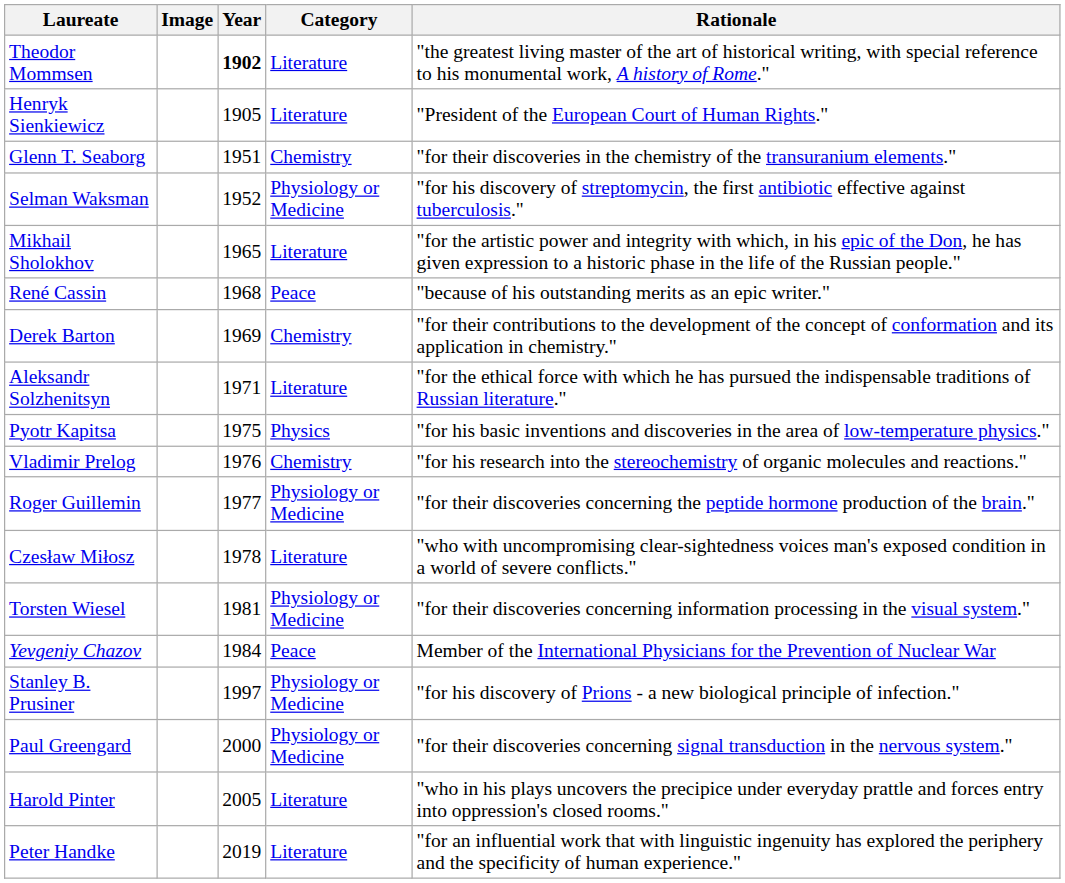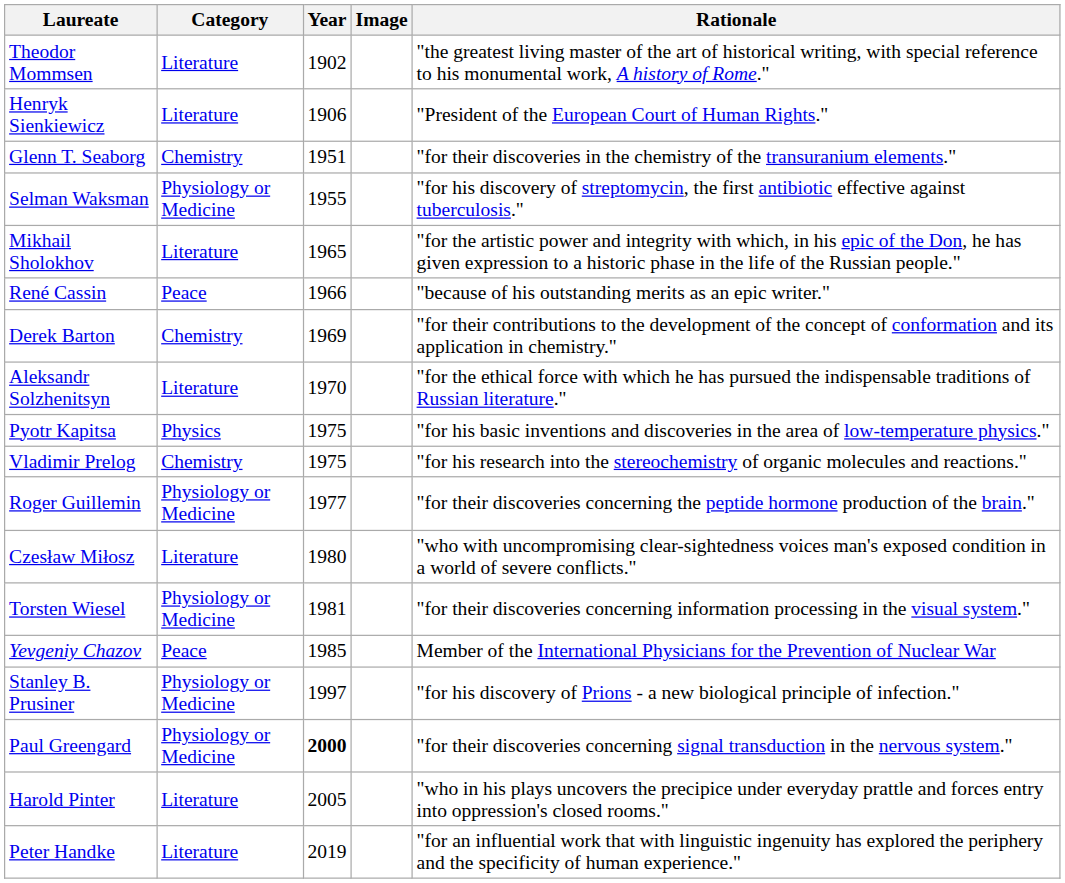 <table class="wikitable sortable" style="width:98%; background:#fff;">
 <tr>
 <th>Laureate</th>
+<th>Category</th>
+<th>Year</th>
 <th>Image</th>
-<th>Year</th>
-<th>Category</th>
 <th>Rationale</th>
 </tr>
 <tr>
 <td><a href='#'>Theodor Mommsen</a></td>
+<td><a href='#'>Literature</a></td>
+<td>1902</td>
 <td></td>
-<td><strong>1902</strong></td>
-<td><a href='#'>Literature</a></td>
 <td>"the greatest living master of the art of historical writing, with special reference to his monumental work, <em><a href='#'>A history of Rome</a></em>."</td>
 </tr>
 <tr>
 <td><a href='#'>Henryk Sienkiewicz</a></td>
+<td><a href='#'>Literature</a></td>
+<td>1906</td>
 <td></td>
-<td>1905</td>
-<td><a href='#'>Literature</a></td>
 <td>"President of the <a href='#'>European Court of Human Rights</a>."</td>
 </tr>
 <tr>
 <td><a href='#'>Glenn T. Seaborg</a></td>
+<td><a href='#'>Chemistry</a></td>
+<td>1951</td>
 <td></td>
-<td>1951</td>
-<td><a href='#'>Chemistry</a></td>
 <td>"for their discoveries in the chemistry of the <a href='#'>transuranium elements</a>."</td>
 </tr>
 <tr>
 <td><a href='#'>Selman Waksman</a></td>
+<td><a href='#'>Physiology or Medicine</a></td>
+<td>1955</td>
 <td></td>
-<td>1952</td>
-<td><a href='#'>Physiology or Medicine</a></td>
 <td>"for his discovery of <a href='#'>streptomycin</a>, the first <a href='#'>antibiotic</a> effective against <a href='#'>tuberculosis</a>."</td>
 </tr>
 <tr>
 <td><a href='#'>Mikhail Sholokhov</a></td>
+<td><a href='#'>Literature</a></td>
+<td>1965</td>
 <td></td>
-<td>1965</td>
-<td><a href='#'>Literature</a></td>
 <td>"for the artistic power and integrity with which, in his <a href='#'>epic of the Don</a>, he has given expression to a historic phase in the life of the Russian people."</td>
 </tr>
 <tr>
 <td><a href='#'>René Cassin</a></td>
+<td><a href='#'>Peace</a></td>
+<td>1966</td>
 <td></td>
-<td>1968</td>
-<td><a href='#'>Peace</a></td>
 <td>"because of his outstanding merits as an epic writer."</td>
 </tr>
 <tr>
 <td><a href='#'>Derek Barton</a></td>
+<td><a href='#'>Chemistry</a></td>
+<td>1969</td>
 <td></td>
-<td>1969</td>
-<td><a href='#'>Chemistry</a></td>
 <td>"for their contributions to the development of the concept of <a href='#'>conformation</a> and its application in chemistry."</td>
 </tr>
 <tr>
 <td><a href='#'>Aleksandr Solzhenitsyn</a></td>
+<td><a href='#'>Literature</a></td>
+<td>1970</td>
 <td></td>
-<td>1971</td>
-<td><a href='#'>Literature</a></td>
 <td>"for the ethical force with which he has pursued the indispensable traditions of <a href='#'>Russian literature</a>."</td>
 </tr>
 <tr>
 <td><a href='#'>Pyotr Kapitsa</a></td>
+<td><a href='#'>Physics</a></td>
+<td>1975</td>
 <td></td>
-<td>1975</td>
-<td><a href='#'>Physics</a></td>
 <td>"for his basic inventions and discoveries in the area of <a href='#'>low-temperature physics</a>."</td>
 </tr>
 <tr>
 <td><a href='#'>Vladimir Prelog</a></td>
+<td><a href='#'>Chemistry</a></td>
+<td>1975</td>
 <td></td>
-<td>1976</td>
-<td><a href='#'>Chemistry</a></td>
 <td>"for his research into the <a href='#'>stereochemistry</a> of organic molecules and reactions."</td>
 </tr>
 <tr>
 <td><a href='#'>Roger Guillemin</a></td>
+<td><a href='#'>Physiology or Medicine</a></td>
+<td>1977</td>
 <td></td>
-<td>1977</td>
-<td><a href='#'>Physiology or Medicine</a></td>
 <td>"for their discoveries concerning the <a href='#'>peptide hormone</a> production of the <a href='#'>brain</a>."</td>
 </tr>
 <tr>
 <td><a href='#'>Czesław Miłosz</a></td>
+<td><a href='#'>Literature</a></td>
+<td>1980</td>
 <td></td>
-<td>1978</td>
-<td><a href='#'>Literature</a></td>
 <td>"who with uncompromising clear-sightedness voices man's exposed condition in a world of severe conflicts."</td>
 </tr>
 <tr>
 <td><a href='#'>Torsten Wiesel</a></td>
+<td><a href='#'>Physiology or Medicine</a></td>
+<td>1981</td>
 <td></td>
-<td>1981</td>
-<td><a href='#'>Physiology or Medicine</a></td>
 <td>"for their discoveries concerning information processing in the <a href='#'>visual system</a>."</td>
 </tr>
 <tr>
 <td><em><a href='#'>Yevgeniy Chazov</a></em></td>
+<td><a href='#'>Peace</a></td>
+<td>1985</td>
 <td></td>
-<td>1984</td>
-<td><a href='#'>Peace</a></td>
 <td>Member of the <a href='#'>International Physicians for the Prevention of Nuclear War</a></td>
 </tr>
 <tr>
 <td><a href='#'>Stanley B. Prusiner</a></td>
+<td><a href='#'>Physiology or Medicine</a></td>
+<td>1997</td>
 <td></td>
-<td>1997</td>
-<td><a href='#'>Physiology or Medicine</a></td>
 <td>"for his discovery of <a href='#'>Prions</a> - a new biological principle of infection."</td>
 </tr>
 <tr>
 <td><a href='#'>Paul Greengard</a></td>
+<td><a href='#'>Physiology or Medicine</a></td>
+<td><strong>2000</strong></td>
 <td></td>
-<td>2000</td>
-<td><a href='#'>Physiology or Medicine</a></td>
 <td>"for their discoveries concerning <a href='#'>signal transduction</a> in the <a href='#'>nervous system</a>."</td>
 </tr>
 <tr>
 <td><a href='#'>Harold Pinter</a></td>
+<td><a href='#'>Literature</a></td>
+<td>2005</td>
 <td></td>
-<td>2005</td>
-<td><a href='#'>Literature</a></td>
 <td>"who in his plays uncovers the precipice under everyday prattle and forces entry into oppression's closed rooms."</td>
 </tr>
 <tr>
 <td><a href='#'>Peter Handke</a></td>
+<td><a href='#'>Literature</a></td>
+<td>2019</td>
 <td></td>
-<td>2019</td>
-<td><a href='#'>Literature</a></td>
 <td>"for an influential work that with linguistic ingenuity has explored the periphery and the specificity of human experience."</td>
 </tr>
 </table>
